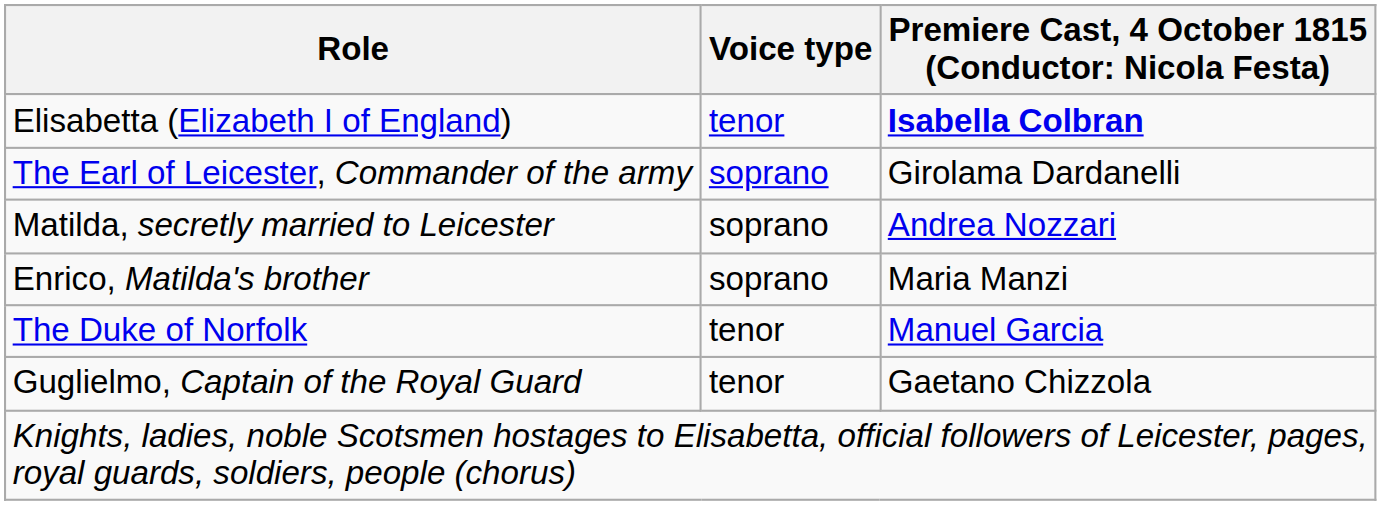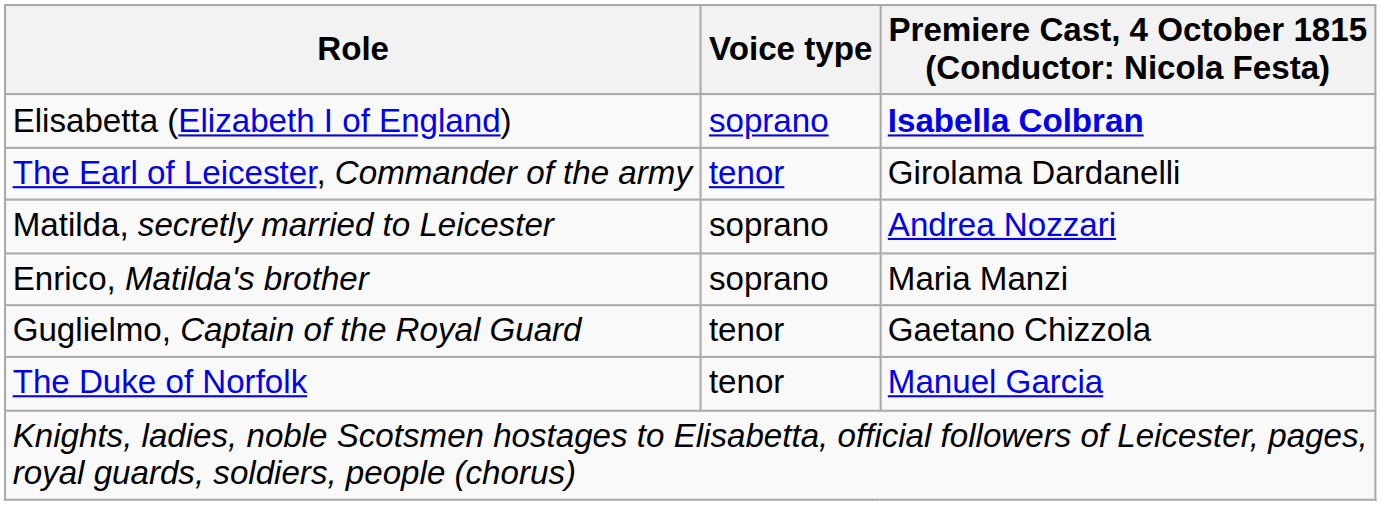 <table class="wikitable">
 <tr>
 <th>Role</th>
 <th>Voice type</th>
 <th>Premiere Cast, 4 October 1815<br>(Conductor: Nicola Festa)</th>
 </tr>
 <tr>
 <td>Elisabetta (<a href='#'>Elizabeth I of England</a>)</td>
-<td><a href='#'>tenor</a></td>
+<td><a href='#'>soprano</a></td>
 <td><strong><a href='#'>Isabella Colbran</a></strong></td>
 </tr>
 <tr>
 <td><a href='#'>The Earl of Leicester</a>, <em>Commander of the army</em></td>
-<td><a href='#'>soprano</a></td>
+<td><a href='#'>tenor</a></td>
 <td>Girolama Dardanelli</td>
 </tr>
 <tr>
 <td>Matilda, <em>secretly married to Leicester</em></td>
 <td>soprano</td>
 <td><a href='#'>Andrea Nozzari</a></td>
 </tr>
 <tr>
 <td>Enrico, <em>Matilda's brother</em></td>
 <td>soprano</td>
 <td>Maria Manzi</td>
 </tr>
 <tr>
+<td>Guglielmo, <em>Captain of the Royal Guard</em></td>
+<td>tenor</td>
+<td>Gaetano Chizzola</td>
+</tr>
+<tr>
 <td><a href='#'>The Duke of Norfolk</a></td>
 <td>tenor</td>
 <td><a href='#'>Manuel Garcia</a></td>
 </tr>
 <tr>
-<td>Guglielmo, <em>Captain of the Royal Guard</em></td>
-<td>tenor</td>
-<td>Gaetano Chizzola</td>
-</tr>
-<tr>
 <td colspan="3"><em>Knights, ladies, noble Scotsmen hostages to Elisabetta, official followers of Leicester, pages,<br> royal guards, soldiers, people (chorus)</em></td>
 </tr>
 </table>
